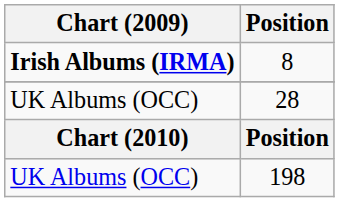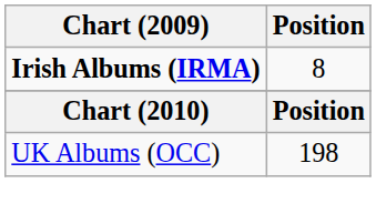 <table class="wikitable">
 <tr>
 <th>Chart (2009)</th>
 <th>Position</th>
 </tr>
 <tr>
 <td><strong>Irish Albums (<a href='#'>IRMA</a>)</strong></td>
 <td style="text-align:center;">8</td>
 </tr>
 <tr>
 </tr>
 <tr>
-<td>UK Albums (OCC)</td>
-<td style="text-align:center;">28</td>
-</tr>
-<tr>
 <th>Chart (2010)</th>
 <th>Position</th>
 </tr>
 <tr>
 <td><a href='#'>UK Albums</a> (<a href='#'>OCC</a>)</td>
 <td style="text-align:center;">198</td>
 </tr>
 </table>
